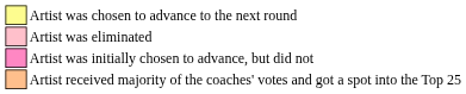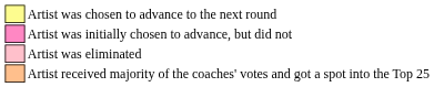 <table class="toccolours" style="font-size: 100%; white-space: nowrap">
 <tr>
 <td style="background:#fdfc8f; border:1px solid black">     </td>
 <td>Artist was chosen to advance to the next round</td>
 </tr>
 <tr>
+<td style="background:#FF87C3; border:1px solid black">     </td>
+<td>Artist was initially chosen to advance, but did not</td>
+</tr>
+<tr>
 <td style="background:pink; border:1px solid black">     </td>
 <td>Artist was eliminated</td>
-</tr>
-<tr>
-<td style="background:#FF87C3; border:1px solid black">     </td>
-<td>Artist was initially chosen to advance, but did not</td>
 </tr>
 <tr>
 <td style="background:#ffbf8c; border:1px solid black">     </td>
 <td>Artist received majority of the coaches' votes and got a spot into the Top 25</td>
 </tr>
 </table>
